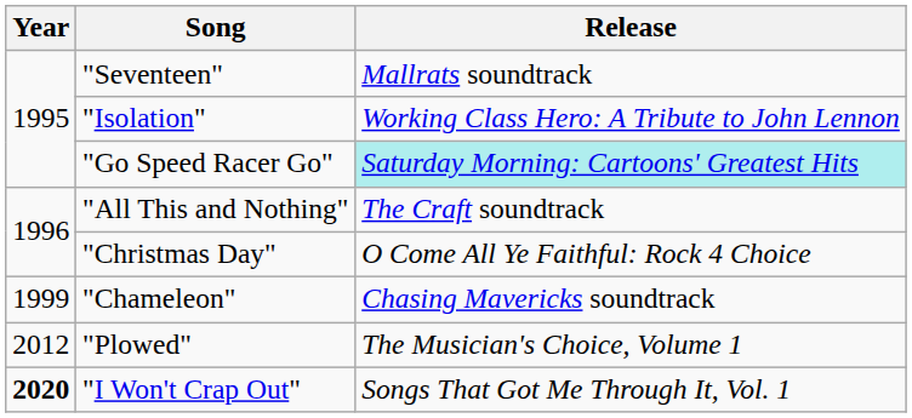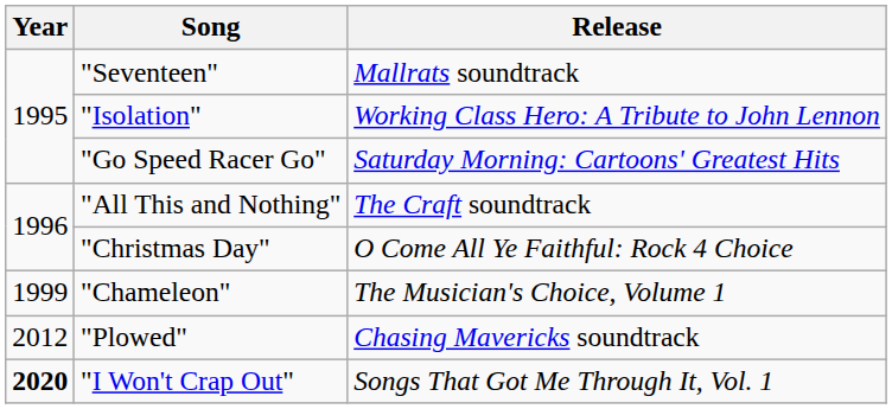 <table class="wikitable">
 <tr>
 <th>Year</th>
 <th>Song</th>
 <th>Release</th>
 </tr>
 <tr>
 <td rowspan="3">1995</td>
 <td>"Seventeen"</td>
 <td><em><a href='#'>Mallrats</a></em> soundtrack</td>
 </tr>
 <tr>
 <td>"<a href='#'>Isolation</a>"</td>
 <td><em><a href='#'>Working Class Hero: A Tribute to John Lennon</a></em></td>
 </tr>
 <tr>
 <td>"Go Speed Racer Go"</td>
-<td style="background: paleturquoise;"><em><a href='#'>Saturday Morning: Cartoons' Greatest Hits</a></em></td>
+<td><em><a href='#'>Saturday Morning: Cartoons' Greatest Hits</a></em></td>
 </tr>
 <tr>
 <td rowspan="2">1996</td>
 <td>"All This and Nothing"</td>
 <td><em><a href='#'>The Craft</a></em> soundtrack</td>
 </tr>
 <tr>
 <td>"Christmas Day"</td>
 <td><em>O Come All Ye Faithful: Rock 4 Choice</em></td>
 </tr>
 <tr>
 <td>1999</td>
 <td>"Chameleon"</td>
-<td><em><a href='#'>Chasing Mavericks</a></em> soundtrack</td>
+<td><em>The Musician's Choice, Volume 1</em></td>
 </tr>
 <tr>
 <td>2012</td>
 <td>"Plowed"</td>
-<td><em>The Musician's Choice, Volume 1</em></td>
+<td><em><a href='#'>Chasing Mavericks</a></em> soundtrack</td>
 </tr>
 <tr>
 <td><strong>2020</strong></td>
 <td>"<a href='#'>I Won't Crap Out</a>"</td>
 <td><em>Songs That Got Me Through It, Vol. 1</em></td>
 </tr>
 </table>
